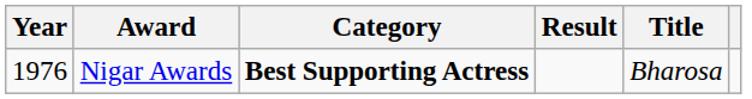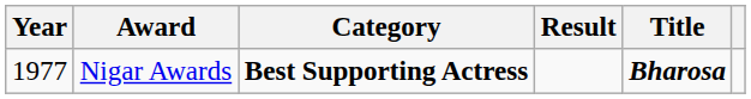 <table class="wikitable">
 <tr>
 <th>Year</th>
 <th>Award</th>
 <th>Category</th>
 <th>Result</th>
 <th>Title</th>
 <th></th>
 </tr>
 <tr>
-<td>1976</td>
+<td>1977</td>
 <td><a href='#'>Nigar Awards</a></td>
 <td><strong>Best Supporting Actress</strong></td>
 <td></td>
-<td><em>Bharosa</em></td>
+<td><strong><em>Bharosa</em></strong></td>
 <td></td>
 </tr>
 </table>
